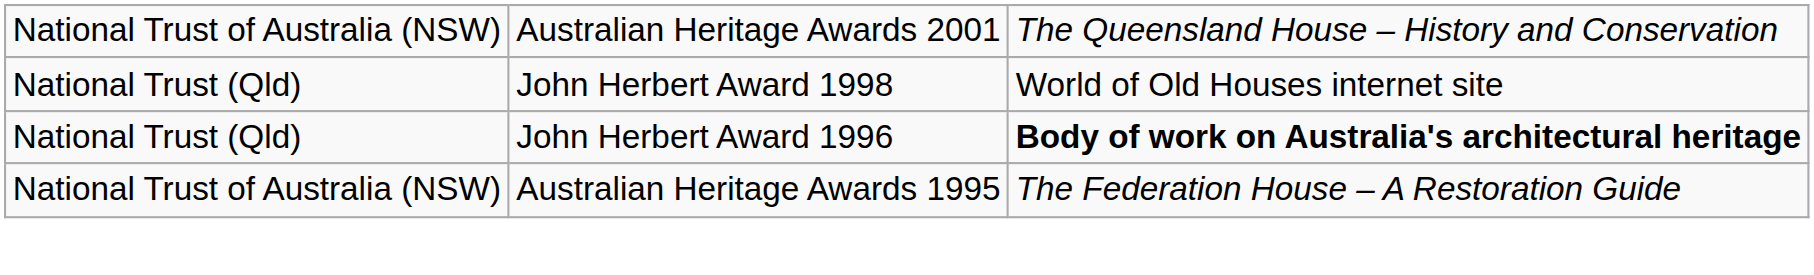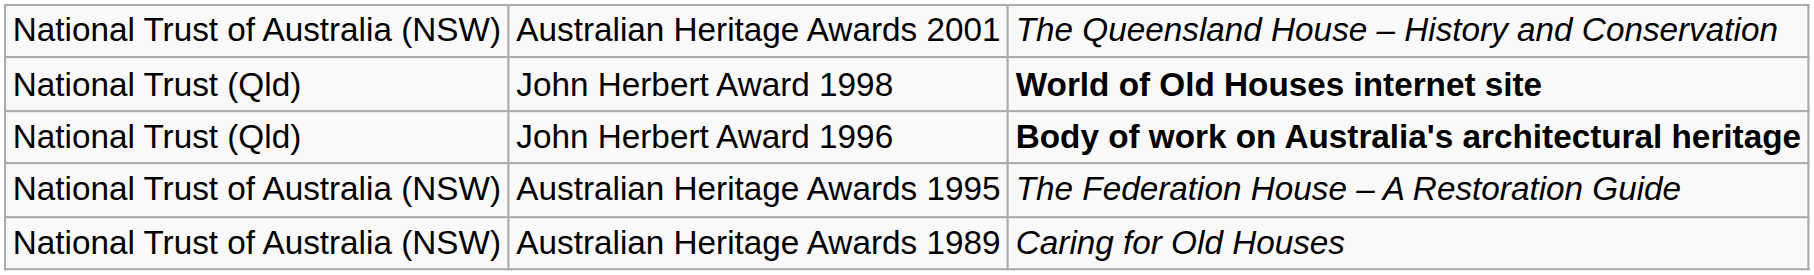 <table class="wikitable">
 <tr>
 <td>National Trust of Australia (NSW)</td>
 <td>Australian Heritage Awards 2001</td>
 <td><em>The Queensland House – History and Conservation</em></td>
 </tr>
 <tr>
 <td>National Trust (Qld)</td>
 <td>John Herbert Award 1998</td>
-<td>World of Old Houses internet site</td>
+<td><strong>World of Old Houses internet site</strong></td>
 </tr>
 <tr>
 <td>National Trust (Qld)</td>
 <td>John Herbert Award 1996</td>
 <td><strong>Body of work on Australia's architectural heritage</strong></td>
 </tr>
 <tr>
 <td>National Trust of Australia (NSW)</td>
 <td>Australian Heritage Awards 1995</td>
 <td><em>The Federation House – A Restoration Guide</em></td>
 </tr>
+<tr>
+<td>National Trust of Australia (NSW)</td>
+<td>Australian Heritage Awards 1989</td>
+<td><em>Caring for Old Houses</em></td>
+</tr>
 </table>
